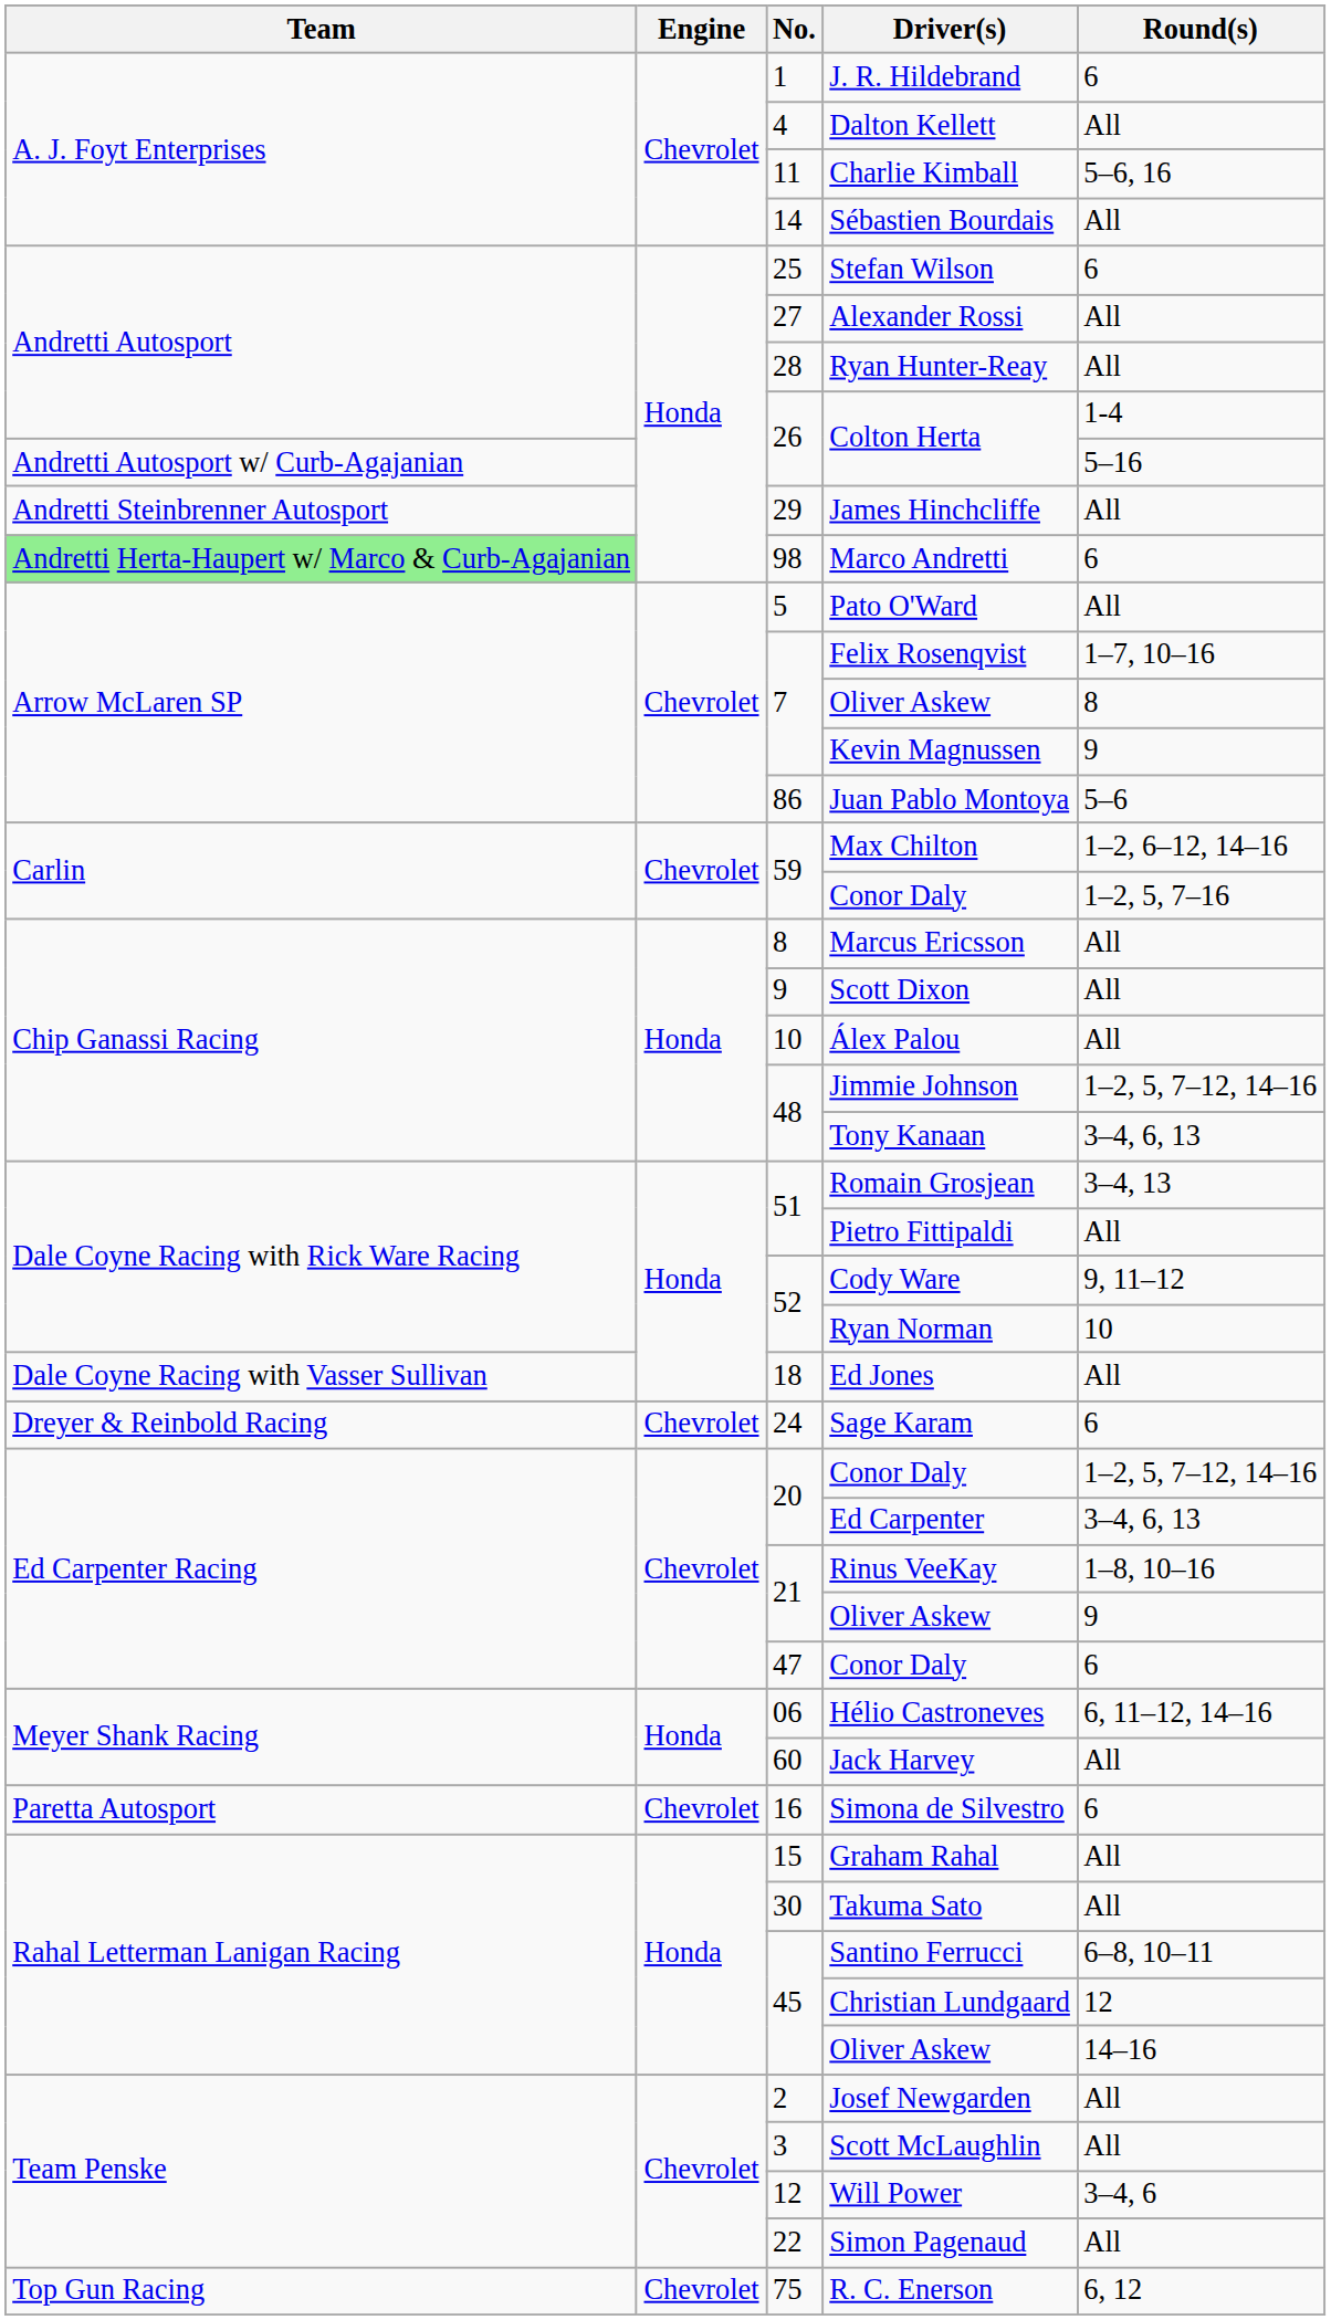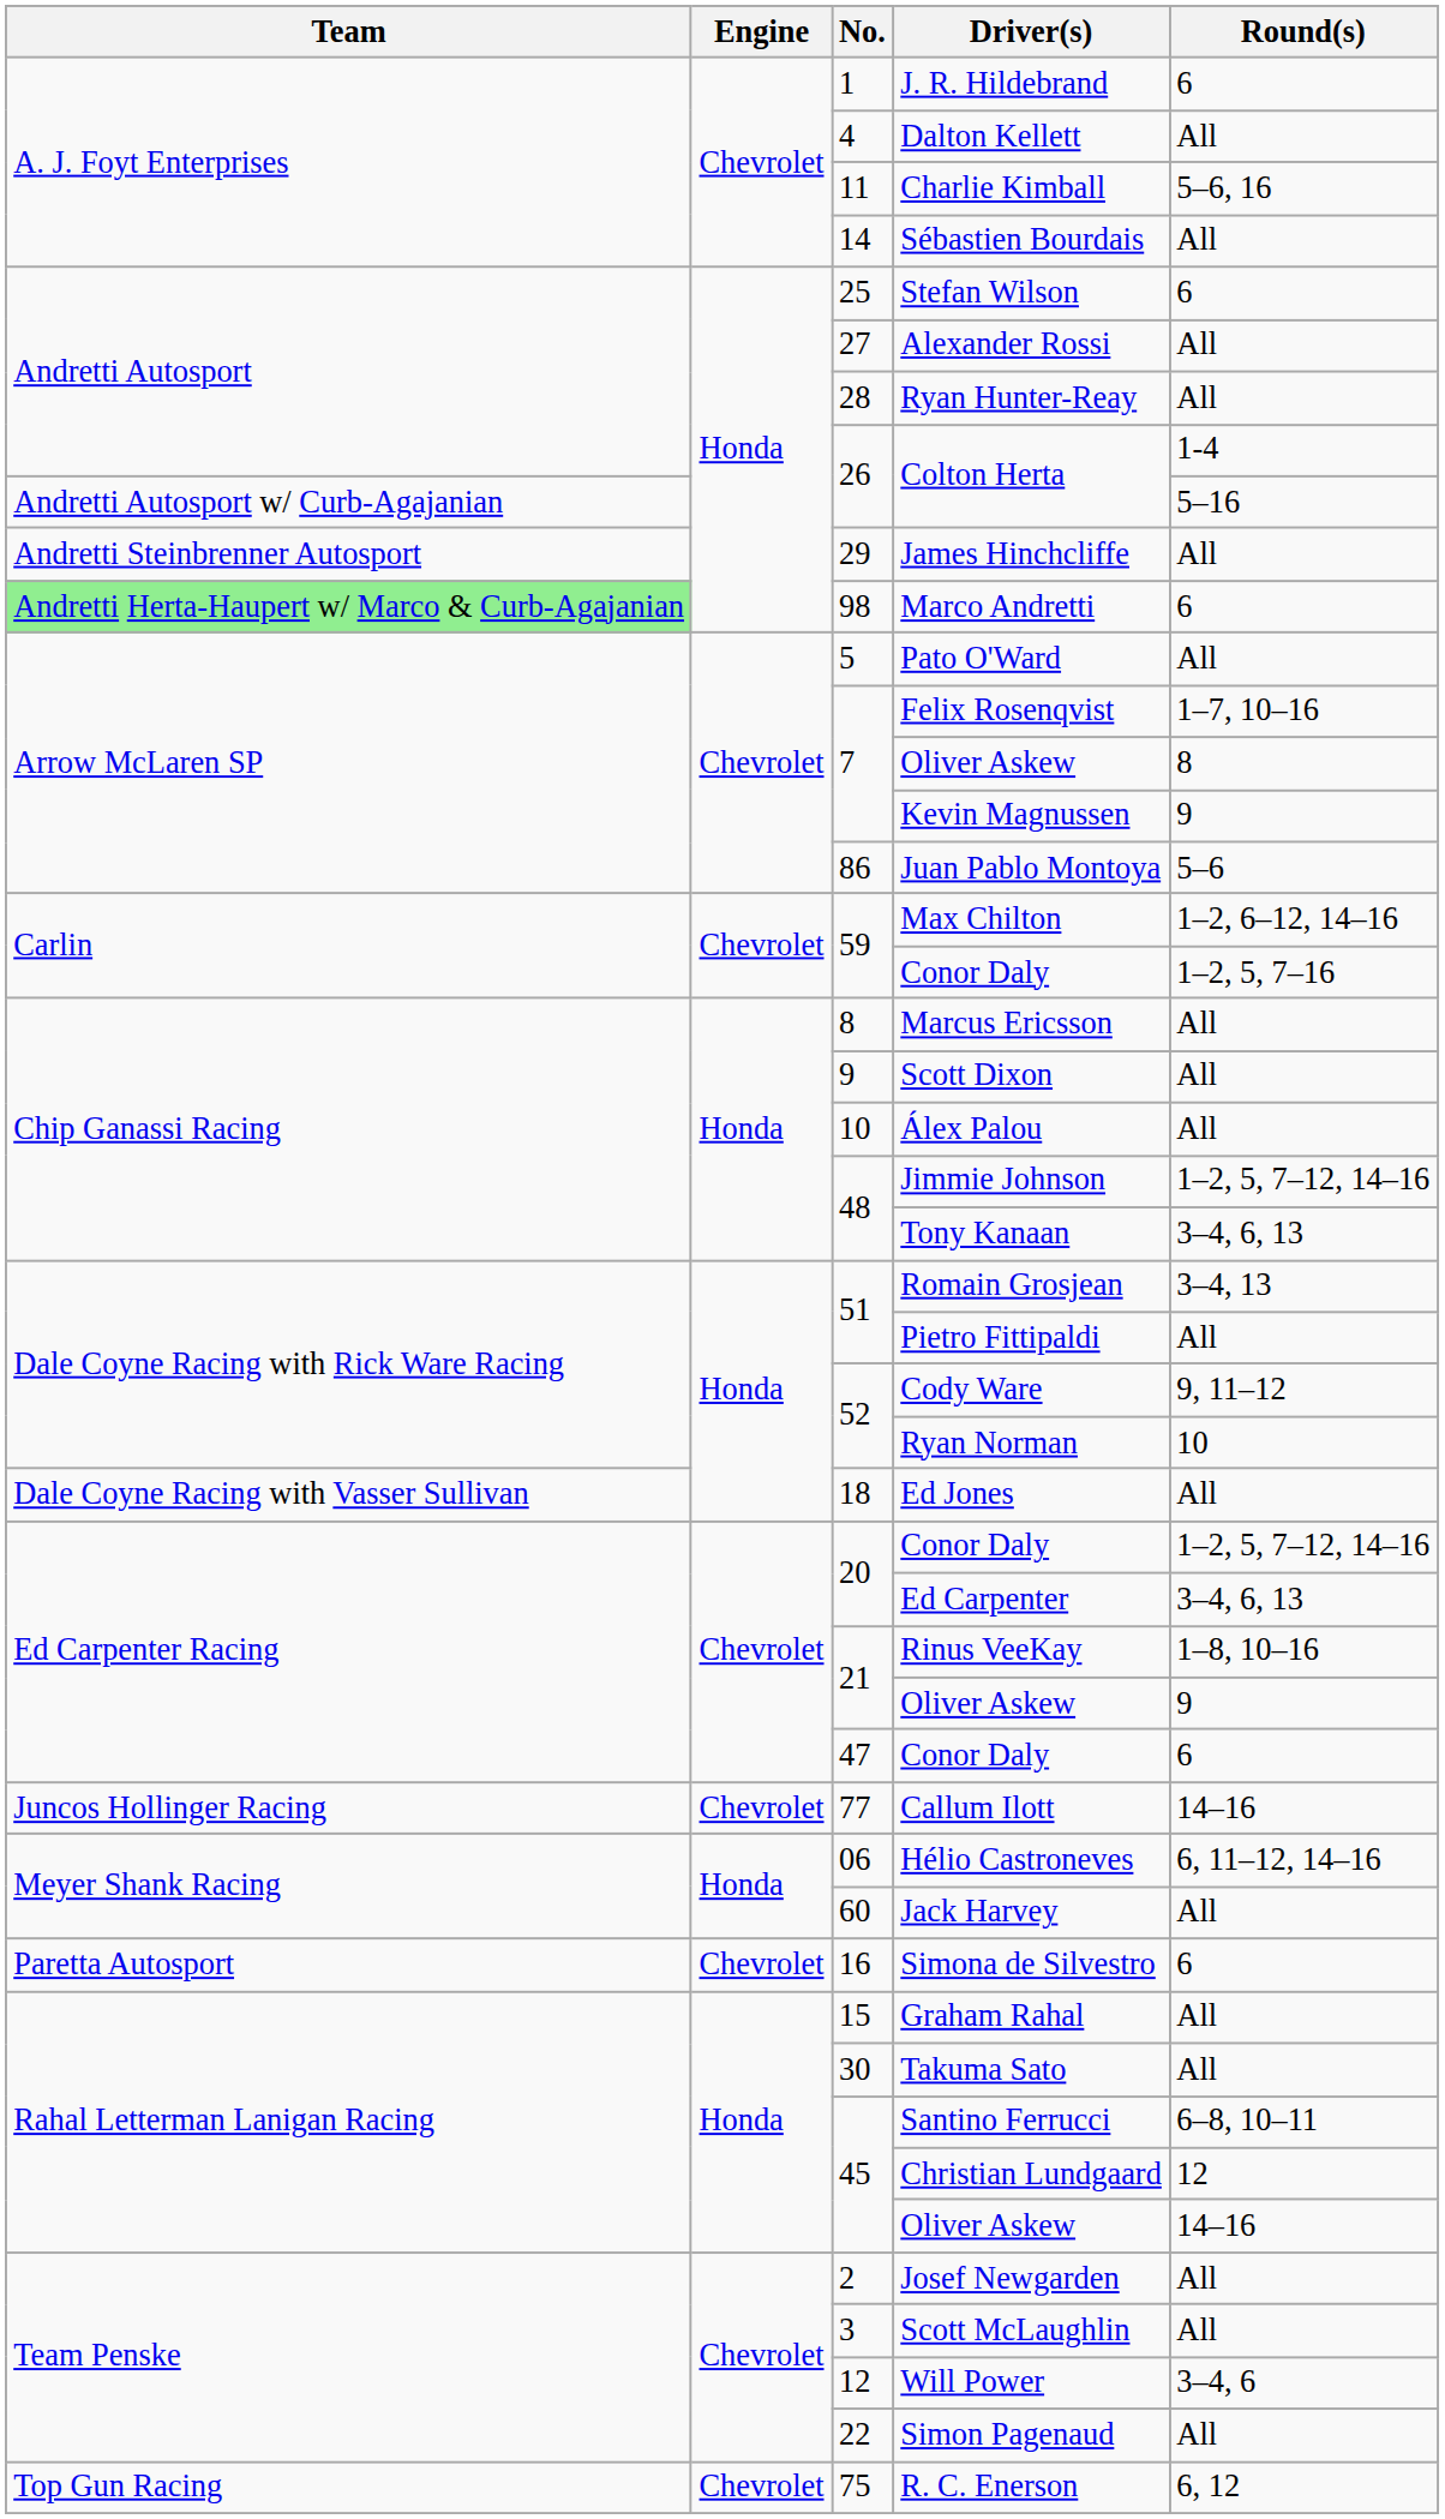 <table class="wikitable sortable" style="font-size: 85%">
 <tr>
 <th>Team</th>
 <th>Engine</th>
 <th>No.</th>
 <th class="unsortable">Driver(s)</th>
 <th>Round(s)</th>
 </tr>
 <tr>
 <td rowspan="4"><a href='#'>A. J. Foyt Enterprises</a></td>
 <td rowspan="4"><a href='#'>Chevrolet</a></td>
 <td>1</td>
 <td> <a href='#'>J. R. Hildebrand</a></td>
 <td>6</td>
 </tr>
 <tr>
 <td>4</td>
 <td> <a href='#'>Dalton Kellett</a></td>
 <td>All</td>
 </tr>
 <tr>
 <td>11</td>
 <td> <a href='#'>Charlie Kimball</a></td>
 <td>5–6, 16</td>
 </tr>
 <tr>
 <td>14</td>
 <td> <a href='#'>Sébastien Bourdais</a></td>
 <td>All</td>
 </tr>
 <tr>
 <td rowspan="4"><a href='#'>Andretti Autosport</a></td>
 <td rowspan="7"><a href='#'>Honda</a></td>
 <td>25</td>
 <td> <a href='#'>Stefan Wilson</a> </td>
 <td>6</td>
 </tr>
 <tr>
 <td>27</td>
 <td> <a href='#'>Alexander Rossi</a></td>
 <td>All</td>
 </tr>
 <tr>
 <td>28</td>
 <td> <a href='#'>Ryan Hunter-Reay</a></td>
 <td>All</td>
 </tr>
 <tr>
 <td rowspan="2">26</td>
 <td rowspan="2"> <a href='#'>Colton Herta</a></td>
 <td>1-4</td>
 </tr>
 <tr>
 <td><a href='#'>Andretti Autosport</a> w/ <a href='#'>Curb-Agajanian</a></td>
 <td>5–16</td>
 </tr>
 <tr>
 <td><a href='#'>Andretti Steinbrenner Autosport</a></td>
 <td>29</td>
 <td> <a href='#'>James Hinchcliffe</a></td>
 <td>All</td>
 </tr>
 <tr>
 <td style="background: lightgreen;"><a href='#'>Andretti</a> <a href='#'>Herta-Haupert</a> w/ <a href='#'>Marco</a> & <a href='#'>Curb-Agajanian</a></td>
 <td>98</td>
 <td> <a href='#'>Marco Andretti</a></td>
 <td>6</td>
 </tr>
 <tr>
 <td rowspan="5"><a href='#'>Arrow McLaren SP</a></td>
 <td rowspan="5"><a href='#'>Chevrolet</a></td>
 <td>5</td>
 <td> <a href='#'>Pato O'Ward</a></td>
 <td>All</td>
 </tr>
 <tr>
 <td rowspan="3">7</td>
 <td> <a href='#'>Felix Rosenqvist</a></td>
 <td>1–7, 10–16</td>
 </tr>
 <tr>
 <td> <a href='#'>Oliver Askew</a></td>
 <td>8</td>
 </tr>
 <tr>
 <td> <a href='#'>Kevin Magnussen</a> </td>
 <td>9</td>
 </tr>
 <tr>
 <td>86</td>
 <td> <a href='#'>Juan Pablo Montoya</a></td>
 <td>5–6</td>
 </tr>
 <tr>
 <td rowspan=2><a href='#'>Carlin</a></td>
 <td rowspan=2><a href='#'>Chevrolet</a></td>
 <td rowspan=2>59</td>
 <td> <a href='#'>Max Chilton</a></td>
 <td>1–2, 6–12, 14–16</td>
 </tr>
 <tr>
 <td> <a href='#'>Conor Daly</a></td>
 <td>1–2, 5, 7–16</td>
 </tr>
 <tr>
 <td rowspan=5><a href='#'>Chip Ganassi Racing</a></td>
 <td rowspan=5><a href='#'>Honda</a></td>
 <td>8</td>
 <td> <a href='#'>Marcus Ericsson</a></td>
 <td>All</td>
 </tr>
 <tr>
 <td>9</td>
 <td> <a href='#'>Scott Dixon</a></td>
 <td>All</td>
 </tr>
 <tr>
 <td>10</td>
 <td> <a href='#'>Álex Palou</a></td>
 <td>All</td>
 </tr>
 <tr>
 <td rowspan="2">48</td>
 <td> <a href='#'>Jimmie Johnson</a> </td>
 <td>1–2, 5, 7–12, 14–16</td>
 </tr>
 <tr>
 <td> <a href='#'>Tony Kanaan</a></td>
 <td>3–4, 6, 13</td>
 </tr>
 <tr>
 <td rowspan="4"><a href='#'>Dale Coyne Racing</a> with <a href='#'>Rick Ware Racing</a></td>
 <td rowspan="5"><a href='#'>Honda</a></td>
 <td rowspan="2">51</td>
 <td> <a href='#'>Romain Grosjean</a> </td>
 <td>3–4, 13</td>
 </tr>
 <tr>
 <td> <a href='#'>Pietro Fittipaldi</a></td>
 <td>All</td>
 </tr>
 <tr>
 <td rowspan="2">52</td>
 <td> <a href='#'>Cody Ware</a> </td>
 <td>9, 11–12</td>
 </tr>
 <tr>
 <td> <a href='#'>Ryan Norman</a> </td>
 <td>10</td>
 </tr>
 <tr>
 <td><a href='#'>Dale Coyne Racing</a> with <a href='#'>Vasser Sullivan</a></td>
 <td>18</td>
 <td> <a href='#'>Ed Jones</a></td>
 <td>All</td>
 </tr>
 <tr>
-<td><a href='#'>Dreyer & Reinbold Racing</a></td>
-<td><a href='#'>Chevrolet</a></td>
-<td>24</td>
-<td> <a href='#'>Sage Karam</a></td>
-<td>6</td>
-</tr>
-<tr>
 <td rowspan="5"><a href='#'>Ed Carpenter Racing</a></td>
 <td rowspan="5"><a href='#'>Chevrolet</a></td>
 <td rowspan="2">20</td>
 <td> <a href='#'>Conor Daly</a></td>
 <td>1–2, 5, 7–12, 14–16</td>
 </tr>
 <tr>
 <td> <a href='#'>Ed Carpenter</a></td>
 <td>3–4, 6, 13</td>
 </tr>
 <tr>
 <td rowspan="2">21</td>
 <td> <a href='#'>Rinus VeeKay</a></td>
 <td>1–8, 10–16</td>
 </tr>
 <tr>
 <td> <a href='#'>Oliver Askew</a></td>
 <td>9</td>
 </tr>
 <tr>
 <td>47</td>
 <td> <a href='#'>Conor Daly</a></td>
 <td>6</td>
+</tr>
+<tr>
+<td><a href='#'>Juncos Hollinger Racing</a></td>
+<td><a href='#'>Chevrolet</a></td>
+<td>77</td>
+<td> <a href='#'>Callum Ilott</a> </td>
+<td>14–16</td>
 </tr>
 <tr>
 <td rowspan="2"><a href='#'>Meyer Shank Racing</a></td>
 <td rowspan="2"><a href='#'>Honda</a></td>
 <td>06</td>
 <td> <a href='#'>Hélio Castroneves</a></td>
 <td>6, 11–12, 14–16</td>
 </tr>
 <tr>
 <td>60</td>
 <td> <a href='#'>Jack Harvey</a></td>
 <td>All</td>
 </tr>
 <tr>
 <td><a href='#'>Paretta Autosport</a></td>
 <td><a href='#'>Chevrolet</a></td>
 <td>16</td>
 <td> <a href='#'>Simona de Silvestro</a></td>
 <td>6</td>
 </tr>
 <tr>
 <td rowspan="5"><a href='#'>Rahal Letterman Lanigan Racing</a></td>
 <td rowspan="5"><a href='#'>Honda</a></td>
 <td>15</td>
 <td> <a href='#'>Graham Rahal</a></td>
 <td>All</td>
 </tr>
 <tr>
 <td>30</td>
 <td> <a href='#'>Takuma Sato</a></td>
 <td>All</td>
 </tr>
 <tr>
 <td rowspan="3">45</td>
 <td nowrap> <a href='#'>Santino Ferrucci</a></td>
 <td>6–8, 10–11</td>
 </tr>
 <tr>
 <td> <a href='#'>Christian Lundgaard</a> </td>
 <td>12</td>
 </tr>
 <tr>
 <td> <a href='#'>Oliver Askew</a></td>
 <td>14–16</td>
 </tr>
 <tr>
 <td rowspan="4"><a href='#'>Team Penske</a></td>
 <td rowspan="4"><a href='#'>Chevrolet</a></td>
 <td>2</td>
 <td> <a href='#'>Josef Newgarden</a></td>
 <td>All</td>
 </tr>
 <tr>
 <td>3</td>
 <td> <a href='#'>Scott McLaughlin</a> </td>
 <td>All</td>
 </tr>
 <tr>
 <td>12</td>
 <td> <a href='#'>Will Power</a></td>
 <td>3–4, 6</td>
 </tr>
 <tr>
 <td>22</td>
 <td> <a href='#'>Simon Pagenaud</a></td>
 <td>All</td>
 </tr>
 <tr>
 <td><a href='#'>Top Gun Racing</a></td>
 <td><a href='#'>Chevrolet</a></td>
 <td>75</td>
 <td> <a href='#'>R. C. Enerson</a> </td>
 <td>6, 12</td>
 </tr>
 <tr>
 </tr>
 </table>
